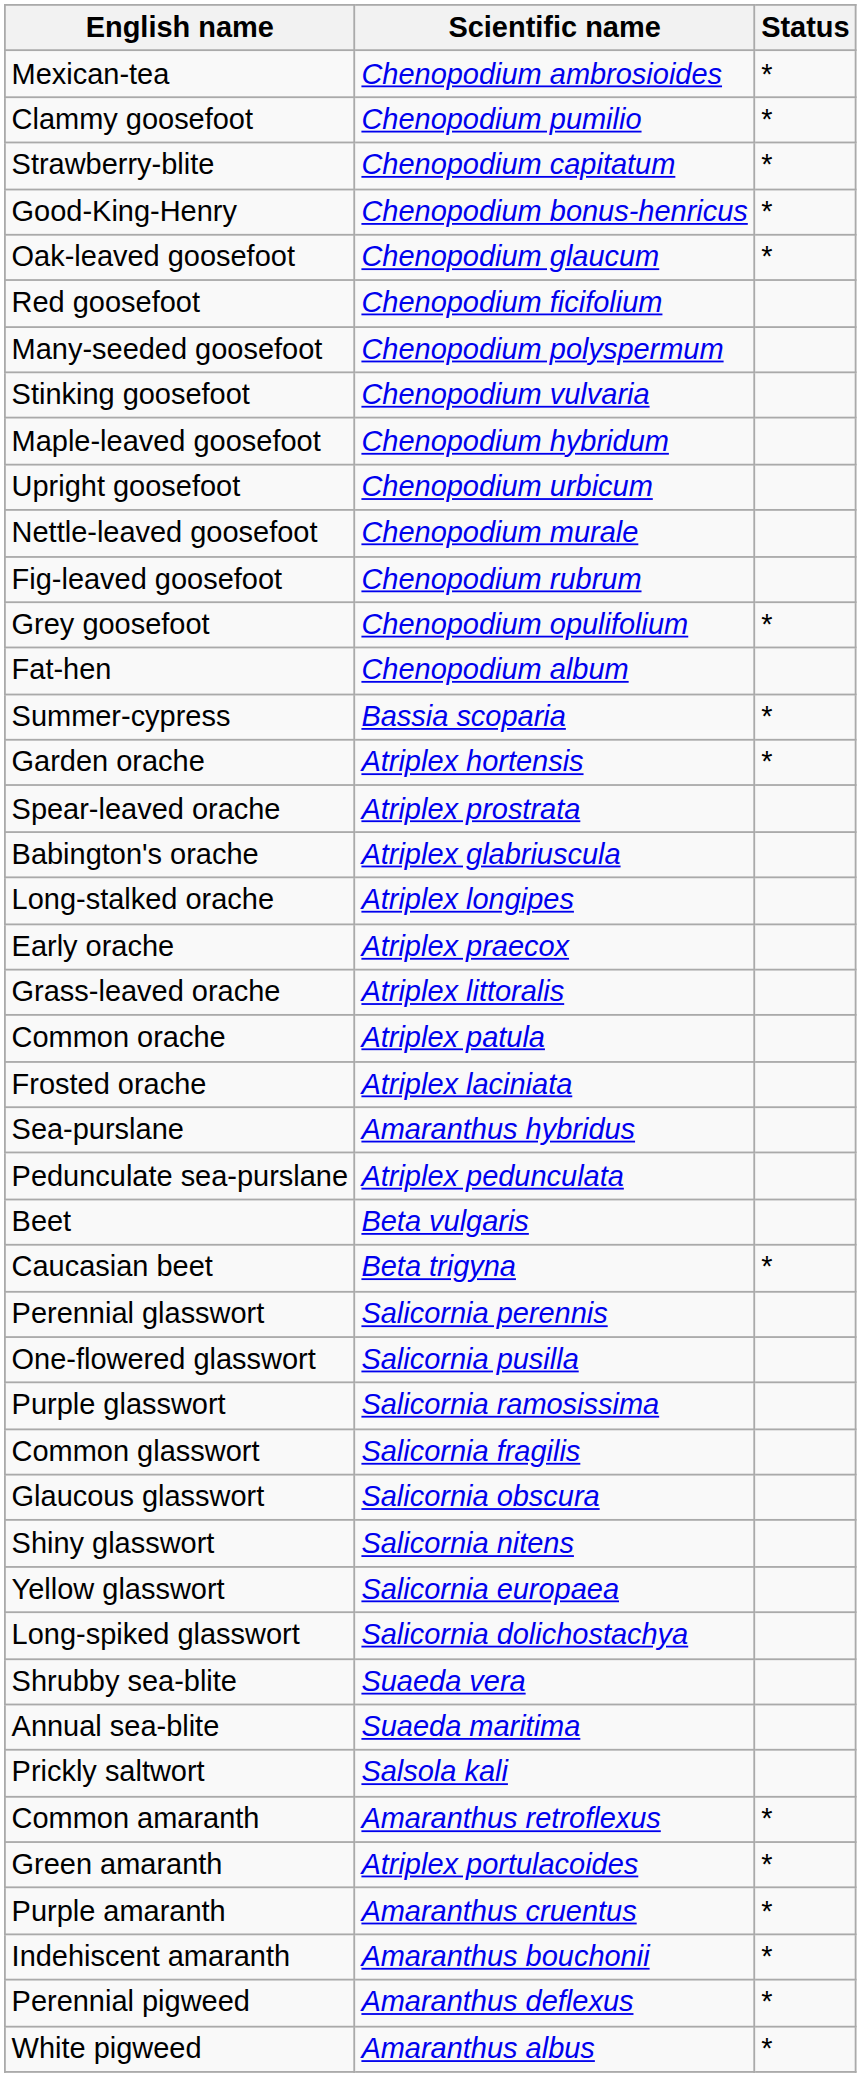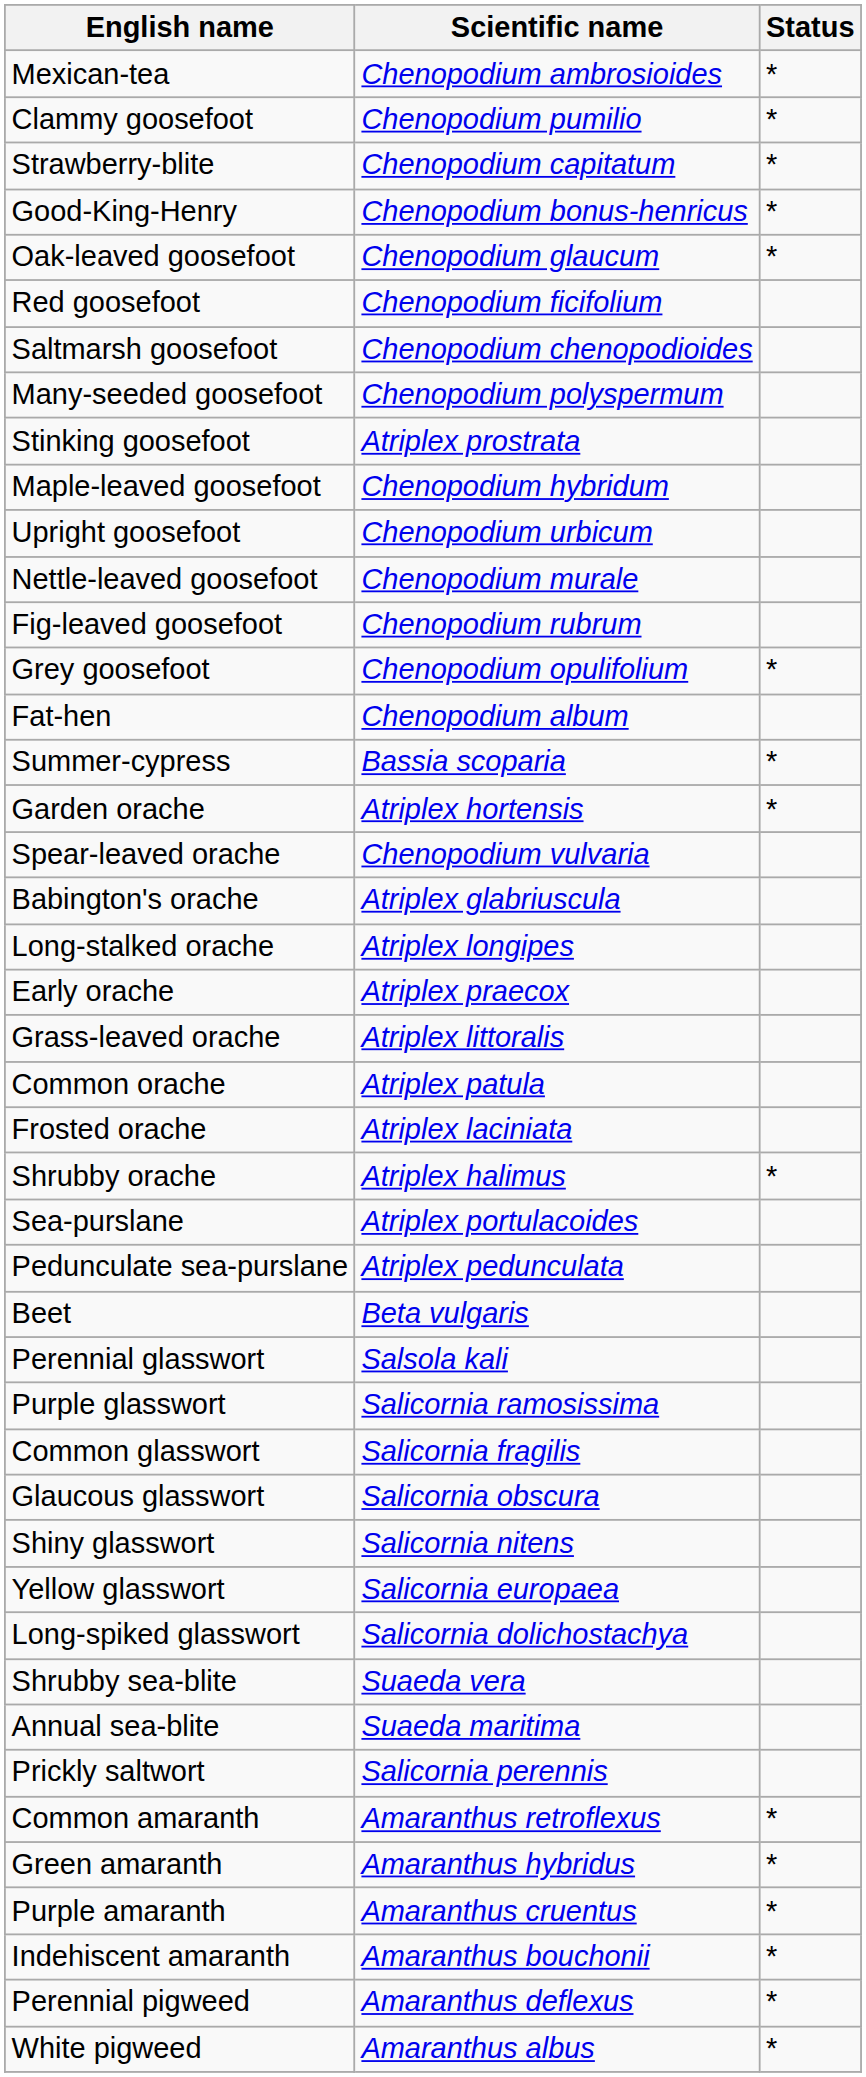 <table class="wikitable" |>
 <tr>
 <th>English name</th>
 <th>Scientific name</th>
 <th>Status</th>
 </tr>
 <tr>
 <td>Mexican-tea</td>
 <td><em><a href='#'>Chenopodium ambrosioides</a></em></td>
 <td>*</td>
 </tr>
 <tr>
 <td>Clammy goosefoot</td>
 <td><em><a href='#'>Chenopodium pumilio</a></em></td>
 <td>*</td>
 </tr>
 <tr>
 <td>Strawberry-blite</td>
 <td><em><a href='#'>Chenopodium capitatum</a></em></td>
 <td>*</td>
 </tr>
 <tr>
 <td>Good-King-Henry</td>
 <td><em><a href='#'>Chenopodium bonus-henricus</a></em></td>
 <td>*</td>
 </tr>
 <tr>
 <td>Oak-leaved goosefoot</td>
 <td><em><a href='#'>Chenopodium glaucum</a></em></td>
 <td>*</td>
 </tr>
 <tr>
 <td>Red goosefoot</td>
 <td><em><a href='#'>Chenopodium ficifolium</a></em></td>
 <td></td>
 </tr>
 <tr>
+<td>Saltmarsh goosefoot</td>
+<td><em><a href='#'>Chenopodium chenopodioides</a></em></td>
+<td></td>
+</tr>
+<tr>
 <td>Many-seeded goosefoot</td>
 <td><em><a href='#'>Chenopodium polyspermum</a></em></td>
 <td></td>
 </tr>
 <tr>
 <td>Stinking goosefoot</td>
-<td><em><a href='#'>Chenopodium vulvaria</a></em></td>
+<td><em><a href='#'>Atriplex prostrata</a></em></td>
 <td></td>
 </tr>
 <tr>
 <td>Maple-leaved goosefoot</td>
 <td><em><a href='#'>Chenopodium hybridum</a></em></td>
 <td></td>
 </tr>
 <tr>
 <td>Upright goosefoot</td>
 <td><em><a href='#'>Chenopodium urbicum</a></em></td>
 <td></td>
 </tr>
 <tr>
 <td>Nettle-leaved goosefoot</td>
 <td><em><a href='#'>Chenopodium murale</a></em></td>
 <td></td>
 </tr>
 <tr>
 <td>Fig-leaved goosefoot</td>
 <td><em><a href='#'>Chenopodium rubrum</a></em></td>
 <td></td>
 </tr>
 <tr>
 <td>Grey goosefoot</td>
 <td><em><a href='#'>Chenopodium opulifolium</a></em></td>
 <td>*</td>
 </tr>
 <tr>
 <td>Fat-hen</td>
 <td><em><a href='#'>Chenopodium album</a></em></td>
 <td></td>
 </tr>
 <tr>
 <td>Summer-cypress</td>
 <td><em><a href='#'>Bassia scoparia</a></em></td>
 <td>*</td>
 </tr>
 <tr>
 <td>Garden orache</td>
 <td><em><a href='#'>Atriplex hortensis</a></em></td>
 <td>*</td>
 </tr>
 <tr>
 <td>Spear-leaved orache</td>
-<td><em><a href='#'>Atriplex prostrata</a></em></td>
+<td><em><a href='#'>Chenopodium vulvaria</a></em></td>
 <td></td>
 </tr>
 <tr>
 <td>Babington's orache</td>
 <td><em><a href='#'>Atriplex glabriuscula</a></em></td>
 <td></td>
 </tr>
 <tr>
 <td>Long-stalked orache</td>
 <td><em><a href='#'>Atriplex longipes</a></em></td>
 <td></td>
 </tr>
 <tr>
 <td>Early orache</td>
 <td><em><a href='#'>Atriplex praecox</a></em></td>
 <td></td>
 </tr>
 <tr>
 <td>Grass-leaved orache</td>
 <td><em><a href='#'>Atriplex littoralis</a></em></td>
 <td></td>
 </tr>
 <tr>
 <td>Common orache</td>
 <td><em><a href='#'>Atriplex patula</a></em></td>
 <td></td>
 </tr>
 <tr>
 <td>Frosted orache</td>
 <td><em><a href='#'>Atriplex laciniata</a></em></td>
 <td></td>
 </tr>
 <tr>
+<td>Shrubby orache</td>
+<td><em><a href='#'>Atriplex halimus</a></em></td>
+<td>*</td>
+</tr>
+<tr>
 <td>Sea-purslane</td>
-<td><em><a href='#'>Amaranthus hybridus</a></em></td>
+<td><em><a href='#'>Atriplex portulacoides</a></em></td>
 <td></td>
 </tr>
 <tr>
 <td>Pedunculate sea-purslane</td>
 <td><em><a href='#'>Atriplex pedunculata</a></em></td>
 <td></td>
 </tr>
 <tr>
 <td>Beet</td>
 <td><em><a href='#'>Beta vulgaris</a></em></td>
 <td></td>
 </tr>
 <tr>
-<td>Caucasian beet</td>
-<td><em><a href='#'>Beta trigyna</a></em></td>
-<td>*</td>
-</tr>
-<tr>
 <td>Perennial glasswort</td>
-<td><em><a href='#'>Salicornia perennis</a></em></td>
-<td></td>
-</tr>
-<tr>
-<td>One-flowered glasswort</td>
-<td><em><a href='#'>Salicornia pusilla</a></em></td>
+<td><em><a href='#'>Salsola kali</a></em></td>
 <td></td>
 </tr>
 <tr>
 <td>Purple glasswort</td>
 <td><em><a href='#'>Salicornia ramosissima</a></em></td>
 <td></td>
 </tr>
 <tr>
 <td>Common glasswort</td>
 <td><em><a href='#'>Salicornia fragilis</a></em></td>
 <td></td>
 </tr>
 <tr>
 <td>Glaucous glasswort</td>
 <td><em><a href='#'>Salicornia obscura</a></em></td>
 <td></td>
 </tr>
 <tr>
 <td>Shiny glasswort</td>
 <td><em><a href='#'>Salicornia nitens</a></em></td>
 <td></td>
 </tr>
 <tr>
 <td>Yellow glasswort</td>
 <td><em><a href='#'>Salicornia europaea</a></em></td>
 <td></td>
 </tr>
 <tr>
 <td>Long-spiked glasswort</td>
 <td><em><a href='#'>Salicornia dolichostachya</a></em></td>
 <td></td>
 </tr>
 <tr>
 <td>Shrubby sea-blite</td>
 <td><em><a href='#'>Suaeda vera</a></em></td>
 <td></td>
 </tr>
 <tr>
 <td>Annual sea-blite</td>
 <td><em><a href='#'>Suaeda maritima</a></em></td>
 <td></td>
 </tr>
 <tr>
 <td>Prickly saltwort</td>
-<td><em><a href='#'>Salsola kali</a></em></td>
+<td><em><a href='#'>Salicornia perennis</a></em></td>
 <td></td>
 </tr>
 <tr>
 <td>Common amaranth</td>
 <td><em><a href='#'>Amaranthus retroflexus</a></em></td>
 <td>*</td>
 </tr>
 <tr>
 <td>Green amaranth</td>
-<td><em><a href='#'>Atriplex portulacoides</a></em></td>
+<td><em><a href='#'>Amaranthus hybridus</a></em></td>
 <td>*</td>
 </tr>
 <tr>
 <td>Purple amaranth</td>
 <td><em><a href='#'>Amaranthus cruentus</a></em></td>
 <td>*</td>
 </tr>
 <tr>
 <td>Indehiscent amaranth</td>
 <td><em><a href='#'>Amaranthus bouchonii</a></em></td>
 <td>*</td>
 </tr>
 <tr>
 <td>Perennial pigweed</td>
 <td><em><a href='#'>Amaranthus deflexus</a></em></td>
 <td>*</td>
 </tr>
 <tr>
 <td>White pigweed</td>
 <td><em><a href='#'>Amaranthus albus</a></em></td>
 <td>*</td>
 </tr>
 </table>
